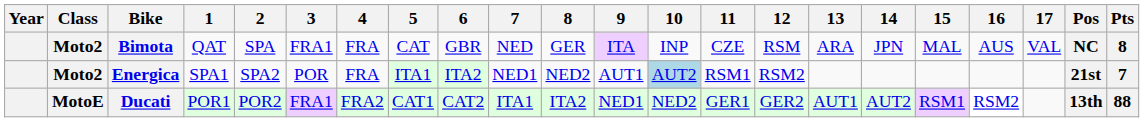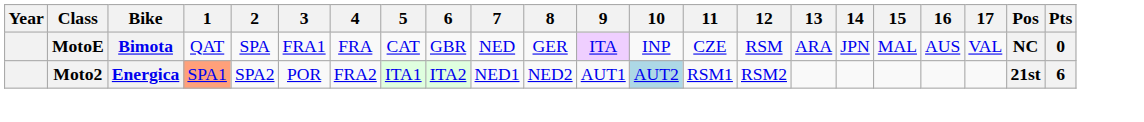 <table class="wikitable" style="text-align:center">
 <tr>
 <th>Year</th>
 <th>Class</th>
 <th>Bike</th>
 <th>1</th>
 <th>2</th>
 <th>3</th>
 <th>4</th>
 <th>5</th>
 <th>6</th>
 <th>7</th>
 <th>8</th>
 <th>9</th>
 <th>10</th>
 <th>11</th>
 <th>12</th>
 <th>13</th>
 <th>14</th>
 <th>15</th>
 <th>16</th>
 <th>17</th>
 <th>Pos</th>
 <th>Pts</th>
 </tr>
 <tr>
 <th></th>
-<th>Moto2</th>
+<th>MotoE</th>
 <th><a href='#'>Bimota</a></th>
 <td><a href='#'>QAT</a></td>
 <td><a href='#'>SPA</a></td>
 <td><a href='#'>FRA1</a></td>
 <td><a href='#'>FRA</a></td>
 <td><a href='#'>CAT</a></td>
 <td><a href='#'>GBR</a></td>
 <td><a href='#'>NED</a></td>
 <td><a href='#'>GER</a></td>
 <td style="background:#EFCFFF;"><a href='#'>ITA</a><br></td>
 <td><a href='#'>INP</a></td>
 <td><a href='#'>CZE</a></td>
 <td><a href='#'>RSM</a></td>
 <td><a href='#'>ARA</a></td>
 <td><a href='#'>JPN</a></td>
 <td><a href='#'>MAL</a></td>
 <td><a href='#'>AUS</a></td>
 <td><a href='#'>VAL</a></td>
 <th>NC</th>
-<th>8</th>
+<th>0</th>
 </tr>
 <tr>
 <th></th>
 <th>Moto2</th>
 <th><a href='#'>Energica</a></th>
-<td><a href='#'>SPA1</a></td>
+<td style="background: lightsalmon;"><a href='#'>SPA1</a></td>
 <td><a href='#'>SPA2</a></td>
 <td><a href='#'>POR</a></td>
-<td><a href='#'>FRA</a></td>
+<td><a href='#'>FRA2</a></td>
 <td style="background:#dfffdf;"><a href='#'>ITA1</a><br></td>
 <td style="background:#dfffdf;"><a href='#'>ITA2</a><br></td>
 <td><a href='#'>NED1</a></td>
 <td><a href='#'>NED2</a></td>
 <td><a href='#'>AUT1</a></td>
 <td style="background: lightblue;"><a href='#'>AUT2</a></td>
 <td><a href='#'>RSM1</a></td>
 <td><a href='#'>RSM2</a></td>
 <td></td>
 <td></td>
 <td></td>
 <td></td>
 <td></td>
 <th>21st</th>
-<th>7</th>
-</tr>
-<tr>
-<th></th>
-<th>MotoE</th>
-<th><a href='#'>Ducati</a></th>
-<td style="background:#DFFFDF;"><a href='#'>POR1</a><br></td>
-<td style="background:#DFFFDF;"><a href='#'>POR2</a><br></td>
-<td style="background:#EFCFFF;"><a href='#'>FRA1</a><br></td>
-<td style="background:#DFFFDF;"><a href='#'>FRA2</a><br></td>
-<td style="background:#DFFFDF;"><a href='#'>CAT1</a><br></td>
-<td style="background:#DFFFDF;"><a href='#'>CAT2</a><br></td>
-<td style="background:#DFFFDF;"><a href='#'>ITA1</a><br></td>
-<td style="background:#DFFFDF;"><a href='#'>ITA2</a><br></td>
-<td style="background:#DFFFDF;"><a href='#'>NED1</a><br></td>
-<td style="background:#DFFFDF;"><a href='#'>NED2</a><br></td>
-<td style="background:#DFFFDF;"><a href='#'>GER1</a><br></td>
-<td style="background:#DFFFDF;"><a href='#'>GER2</a><br></td>
-<td style="background:#DFFFDF;"><a href='#'>AUT1</a><br></td>
-<td style="background:#DFFFDF;"><a href='#'>AUT2</a><br></td>
-<td style="background:#EFCFFF;"><a href='#'>RSM1</a><br></td>
-<td style="background:#FFFFFF;"><a href='#'>RSM2</a><br></td>
-<td></td>
-<th>13th</th>
-<th>88</th>
+<th>6</th>
 </tr>
 </table>
